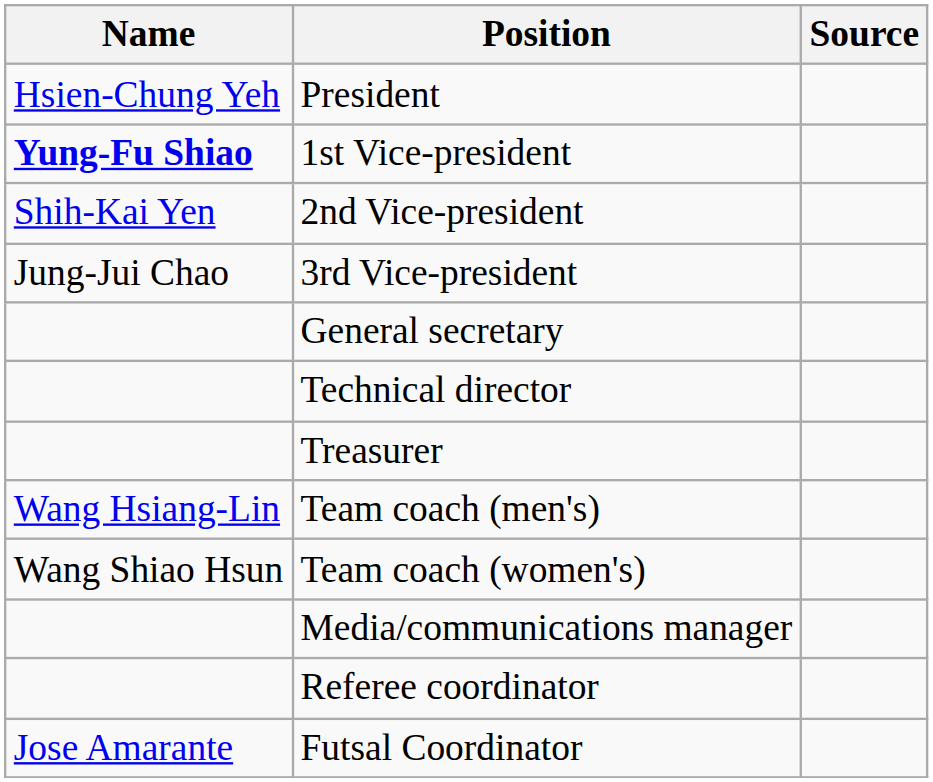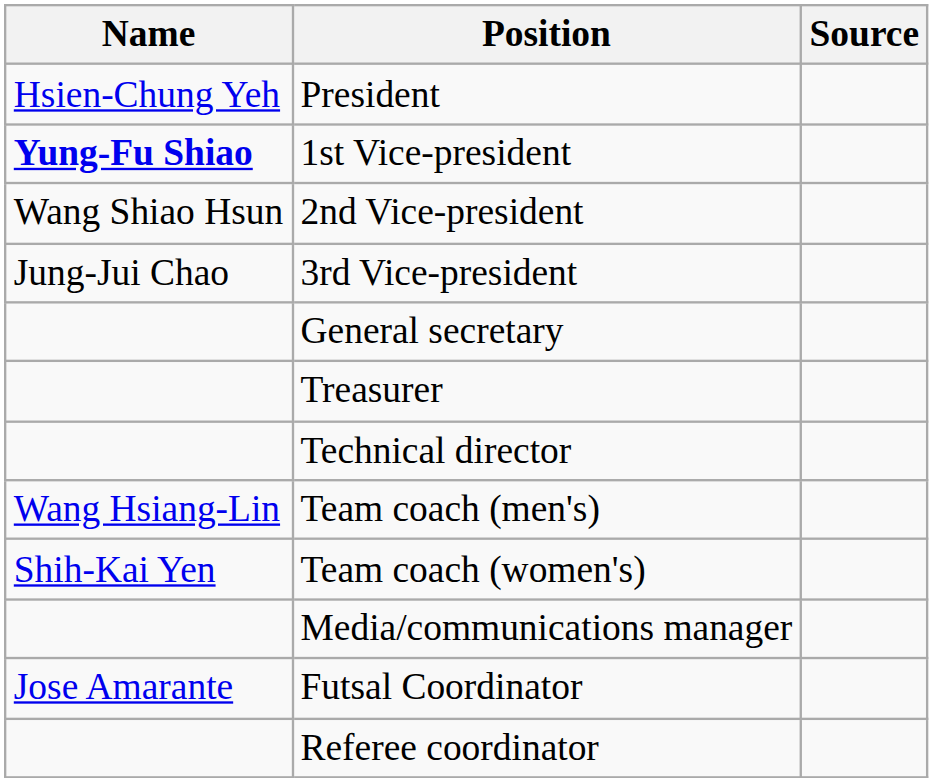 <table class="wikitable">
 <tr>
 <th>Name</th>
 <th>Position</th>
 <th>Source</th>
 </tr>
 <tr>
 <td> <a href='#'>Hsien-Chung Yeh</a></td>
 <td>President</td>
 <td></td>
 </tr>
 <tr>
 <td><strong> <a href='#'>Yung-Fu Shiao</a></strong></td>
 <td>1st Vice-president</td>
 <td></td>
 </tr>
 <tr>
-<td> <a href='#'>Shih-Kai Yen</a></td>
+<td> Wang Shiao Hsun</td>
 <td>2nd Vice-president</td>
 <td></td>
 </tr>
 <tr>
 <td> Jung-Jui Chao</td>
 <td>3rd Vice-president</td>
 <td></td>
 </tr>
 <tr>
 <td> </td>
 <td>General secretary</td>
 <td></td>
 </tr>
 <tr>
 <td></td>
-<td>Technical director</td>
+<td>Treasurer</td>
 <td></td>
 </tr>
 <tr>
 <td></td>
-<td>Treasurer</td>
+<td>Technical director</td>
 <td></td>
 </tr>
 <tr>
 <td> <a href='#'>Wang Hsiang-Lin</a></td>
 <td>Team coach (men's)</td>
 <td></td>
 </tr>
 <tr>
-<td> Wang Shiao Hsun</td>
+<td> <a href='#'>Shih-Kai Yen</a></td>
 <td>Team coach (women's)</td>
 <td></td>
 </tr>
 <tr>
 <td></td>
 <td>Media/communications manager</td>
 <td></td>
 </tr>
 <tr>
+<td> <a href='#'>Jose Amarante</a></td>
+<td>Futsal Coordinator</td>
+<td></td>
+</tr>
+<tr>
 <td></td>
 <td>Referee coordinator</td>
 <td></td>
 </tr>
-<tr>
-<td> <a href='#'>Jose Amarante</a></td>
-<td>Futsal Coordinator</td>
-<td></td>
-</tr>
 </table>
